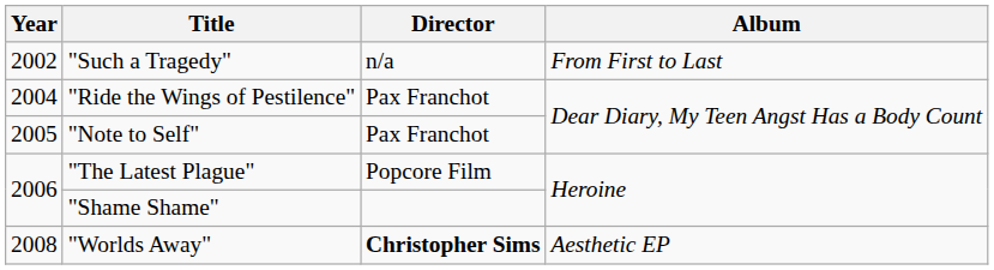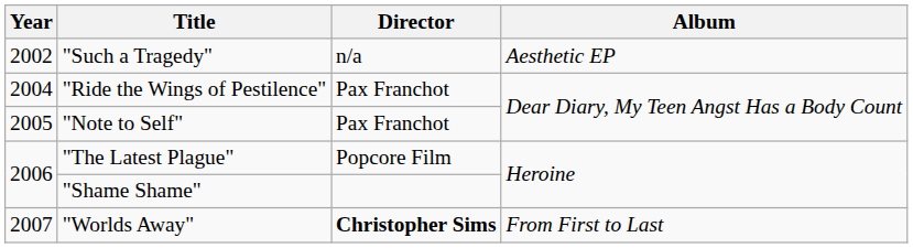 <table class="wikitable">
 <tr>
 <th>Year</th>
 <th>Title</th>
 <th>Director</th>
 <th>Album</th>
 </tr>
 <tr>
 <td>2002</td>
 <td>"Such a Tragedy"</td>
 <td>n/a</td>
-<td><em>From First to Last</em></td>
+<td><em>Aesthetic EP</em></td>
 </tr>
 <tr>
 <td>2004</td>
 <td>"Ride the Wings of Pestilence"</td>
 <td>Pax Franchot</td>
 <td rowspan="2"><em>Dear Diary, My Teen Angst Has a Body Count</em></td>
 </tr>
 <tr>
 <td>2005</td>
 <td>"Note to Self"</td>
 <td>Pax Franchot</td>
 </tr>
 <tr>
 <td rowspan="2">2006</td>
 <td>"The Latest Plague"</td>
 <td>Popcore Film</td>
 <td rowspan="2"><em>Heroine</em></td>
 </tr>
 <tr>
 <td>"Shame Shame"</td>
 <td></td>
 </tr>
 <tr>
-<td>2008</td>
+<td>2007</td>
 <td>"Worlds Away"</td>
 <td><strong>Christopher Sims</strong></td>
-<td><em>Aesthetic EP</em></td>
+<td><em>From First to Last</em></td>
 </tr>
 </table>
